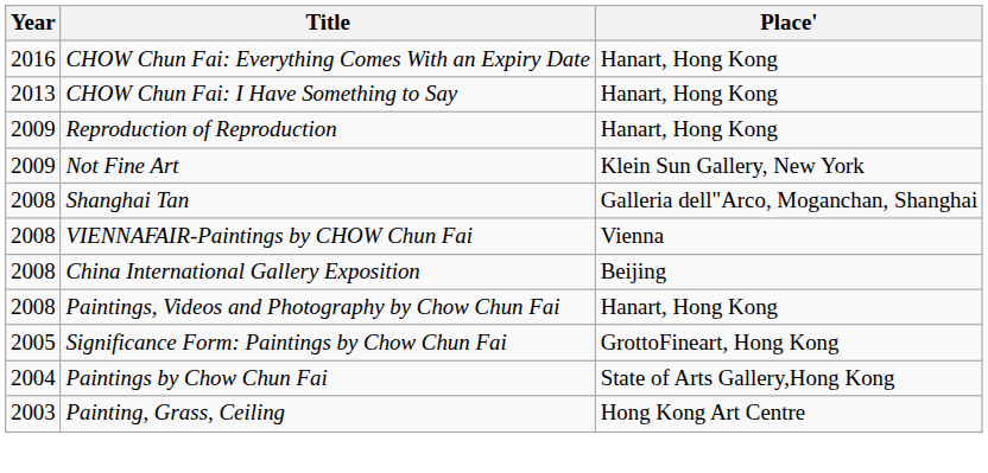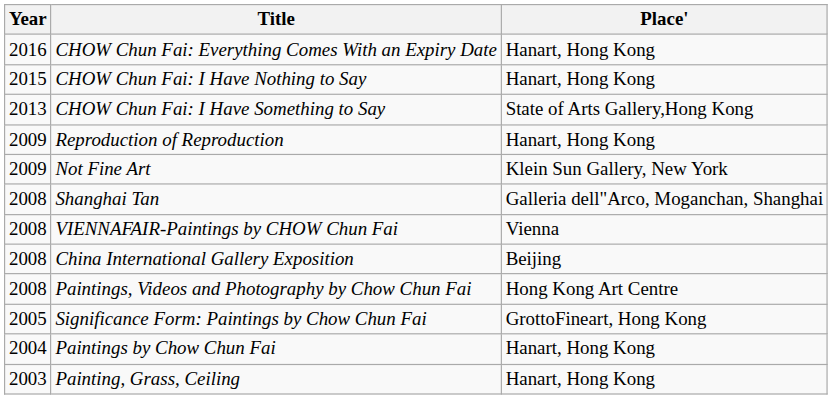 <table class="wikitable">
 <tr>
 <th>Year</th>
 <th>Title</th>
 <th>Place'</th>
 </tr>
 <tr>
 <td>2016</td>
 <td><em>CHOW Chun Fai: Everything Comes With an Expiry Date</em></td>
 <td>Hanart, Hong Kong</td>
 </tr>
 <tr>
+<td>2015</td>
+<td><em>CHOW Chun Fai: I Have Nothing to Say</em></td>
+<td>Hanart, Hong Kong</td>
+</tr>
+<tr>
 <td>2013</td>
 <td><em>CHOW Chun Fai: I Have Something to Say</em></td>
-<td>Hanart, Hong Kong</td>
+<td>State of Arts Gallery,Hong Kong</td>
 </tr>
 <tr>
 <td>2009</td>
 <td><em>Reproduction of Reproduction</em></td>
 <td>Hanart, Hong Kong</td>
 </tr>
 <tr>
 <td>2009</td>
 <td><em>Not Fine Art</em></td>
 <td>Klein Sun Gallery, New York</td>
 </tr>
 <tr>
 <td>2008</td>
 <td><em>Shanghai Tan</em></td>
 <td>Galleria dell"Arco, Moganchan, Shanghai</td>
 </tr>
 <tr>
 <td>2008</td>
 <td><em>VIENNAFAIR-Paintings by CHOW Chun Fai</em></td>
 <td>Vienna</td>
 </tr>
 <tr>
 <td>2008</td>
 <td><em>China International Gallery Exposition</em></td>
 <td>Beijing</td>
 </tr>
 <tr>
 <td>2008</td>
 <td><em>Paintings, Videos and Photography by Chow Chun Fai</em></td>
-<td>Hanart, Hong Kong</td>
+<td>Hong Kong Art Centre</td>
 </tr>
 <tr>
 <td>2005</td>
 <td><em>Significance Form: Paintings by Chow Chun Fai</em></td>
 <td>GrottoFineart, Hong Kong</td>
 </tr>
 <tr>
 <td>2004</td>
 <td><em>Paintings by Chow Chun Fai</em></td>
-<td>State of Arts Gallery,Hong Kong</td>
+<td>Hanart, Hong Kong</td>
 </tr>
 <tr>
 <td>2003</td>
 <td><em>Painting, Grass, Ceiling</em></td>
-<td>Hong Kong Art Centre</td>
+<td>Hanart, Hong Kong</td>
 </tr>
 </table>
